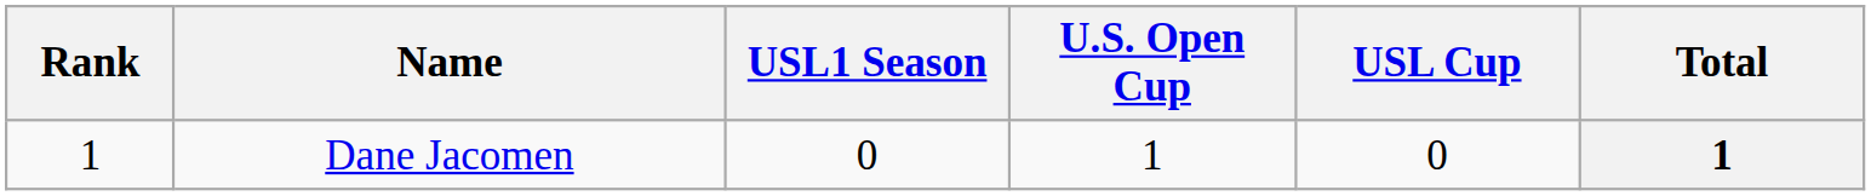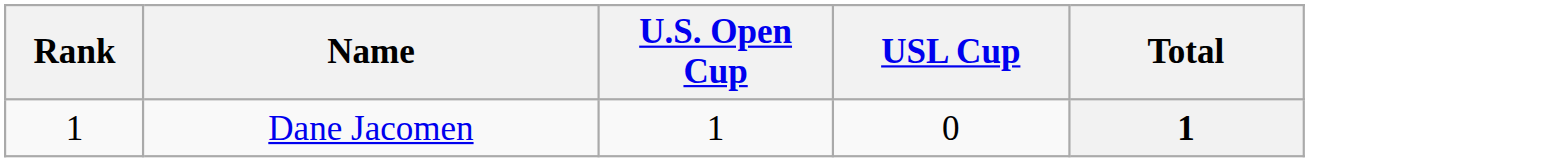 <table class="wikitable" style="text-align:center;">
 <tr>
 <th style="width:56px;">Rank</th>
 <th style="width:200px;">Name</th>
-<th style="width:100px;"><a href='#'>USL1 Season</a></th>
 <th style="width:100px;"><a href='#'>U.S. Open Cup</a></th>
 <th style="width:100px;"><a href='#'>USL Cup</a></th>
 <th style="width:100px;">Total</th>
 </tr>
 <tr>
 <td>1</td>
 <td> <a href='#'>Dane Jacomen</a></td>
-<td>0</td>
 <td>1</td>
 <td>0</td>
 <th>1</th>
 </tr>
 </table>
